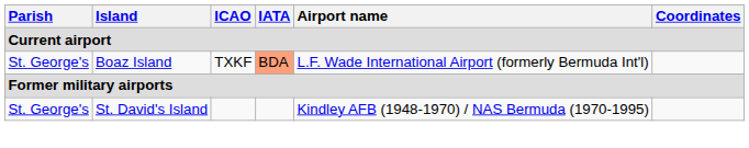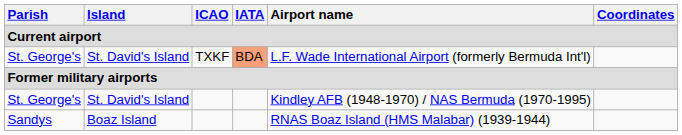 <table class="wikitable sortable">
 <tr>
 <th style="text-align:left;"><a href='#'>Parish</a></th>
 <th style="text-align:left;"><a href='#'>Island</a></th>
 <th style="text-align:left;"><a href='#'>ICAO</a></th>
 <th style="text-align:left;"><a href='#'>IATA</a></th>
 <th style="text-align:left;">Airport name</th>
 <th style="text-align:left;"><a href='#'>Coordinates</a></th>
 </tr>
 <tr class="sortbottom">
 <th colspan="6" style="text-align:left; background:#DDDDDD;">Current airport</th>
 </tr>
 <tr valign="top">
 <td><a href='#'>St. George's</a></td>
-<td><a href='#'>Boaz Island</a></td>
+<td><a href='#'>St. David's Island</a></td>
 <td>TXKF</td>
 <td style="background: lightsalmon;">BDA</td>
 <td><a href='#'>L.F. Wade International Airport</a> (formerly Bermuda Int'l)</td>
 <td></td>
 </tr>
 <tr class="sortbottom">
 <th colspan="6" style="text-align:left; background:#DDDDDD;">Former military airports</th>
 </tr>
 <tr valign="top">
 <td><a href='#'>St. George's</a></td>
 <td><a href='#'>St. David's Island</a></td>
 <td></td>
 <td></td>
 <td><a href='#'>Kindley AFB</a> (1948-1970) / <a href='#'>NAS Bermuda</a> (1970-1995)</td>
 <td></td>
 </tr>
+<tr valign="top">
+<td><a href='#'>Sandys</a></td>
+<td><a href='#'>Boaz Island</a></td>
+<td></td>
+<td></td>
+<td><a href='#'>RNAS Boaz Island (HMS Malabar)</a> (1939-1944)</td>
+<td></td>
+</tr>
 </table>
